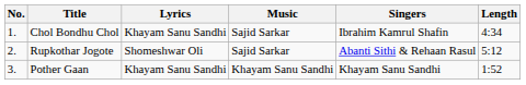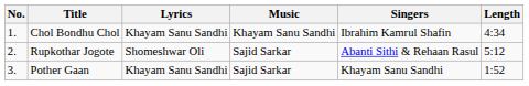 <table class="wikitable">
 <tr>
 <th>No.</th>
 <th>Title</th>
 <th>Lyrics</th>
 <th>Music</th>
 <th>Singers</th>
 <th>Length</th>
 </tr>
 <tr>
 <td>1.</td>
 <td>Chol Bondhu Chol</td>
 <td>Khayam Sanu Sandhi</td>
-<td>Sajid Sarkar</td>
+<td>Khayam Sanu Sandhi</td>
 <td>Ibrahim Kamrul Shafin</td>
 <td>4:34</td>
 </tr>
 <tr>
 <td>2.</td>
 <td>Rupkothar Jogote</td>
 <td>Shomeshwar Oli</td>
 <td>Sajid Sarkar</td>
 <td><a href='#'>Abanti Sithi</a> & Rehaan Rasul</td>
 <td>5:12</td>
 </tr>
 <tr>
 <td>3.</td>
 <td>Pother Gaan</td>
 <td>Khayam Sanu Sandhi</td>
-<td>Khayam Sanu Sandhi</td>
+<td>Sajid Sarkar</td>
 <td>Khayam Sanu Sandhi</td>
 <td>1:52</td>
 </tr>
 </table>
